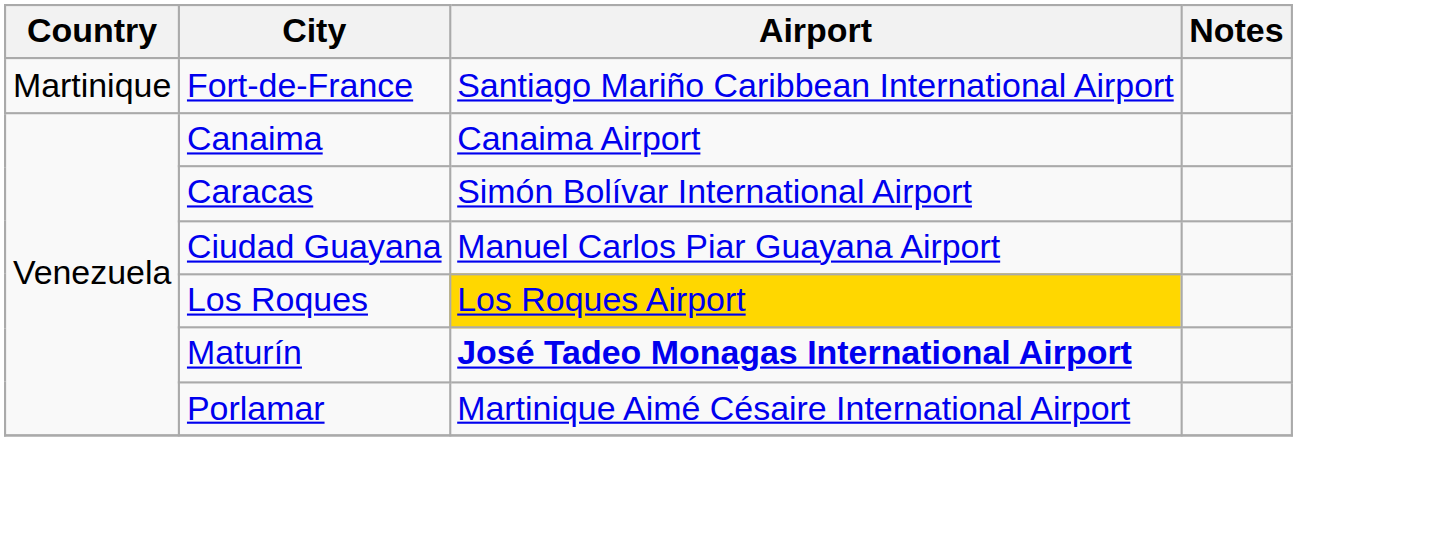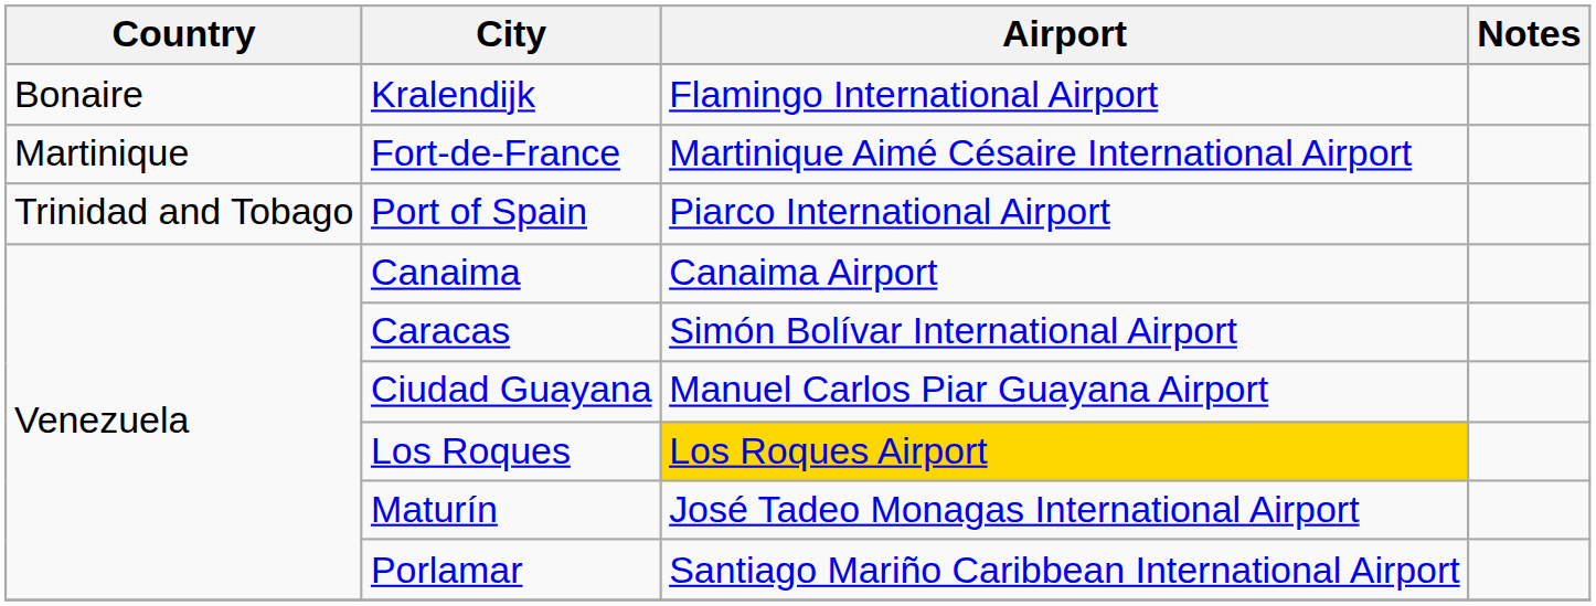 <table class="sortable wikitable">
 <tr>
 <th>Country</th>
 <th>City</th>
 <th>Airport</th>
 <th>Notes</th>
 </tr>
 <tr>
+<td>Bonaire</td>
+<td><a href='#'>Kralendijk</a></td>
+<td><a href='#'>Flamingo International Airport</a></td>
+<td></td>
+</tr>
+<tr>
 <td>Martinique</td>
 <td><a href='#'>Fort-de-France</a></td>
-<td><a href='#'>Santiago Mariño Caribbean International Airport</a></td>
+<td><a href='#'>Martinique Aimé Césaire International Airport</a></td>
 <td align=center></td>
+</tr>
+<tr>
+<td>Trinidad and Tobago</td>
+<td><a href='#'>Port of Spain</a></td>
+<td><a href='#'>Piarco International Airport</a></td>
+<td></td>
 </tr>
 <tr>
 <td rowspan=6>Venezuela</td>
 <td><a href='#'>Canaima</a></td>
 <td><a href='#'>Canaima Airport</a></td>
 <td align=center></td>
 </tr>
 <tr>
 <td><a href='#'>Caracas</a></td>
 <td><a href='#'>Simón Bolívar International Airport</a></td>
 <td></td>
 </tr>
 <tr>
 <td><a href='#'>Ciudad Guayana</a></td>
 <td><a href='#'>Manuel Carlos Piar Guayana Airport</a></td>
 <td align=center></td>
 </tr>
 <tr>
 <td><a href='#'>Los Roques</a></td>
 <td style="background: gold;"><a href='#'>Los Roques Airport</a></td>
 <td align=center></td>
 </tr>
 <tr>
 <td><a href='#'>Maturín</a></td>
-<td><strong><a href='#'>José Tadeo Monagas International Airport</a></strong></td>
+<td><a href='#'>José Tadeo Monagas International Airport</a></td>
 <td align=center></td>
 </tr>
 <tr>
 <td><a href='#'>Porlamar</a></td>
-<td><a href='#'>Martinique Aimé Césaire International Airport</a></td>
+<td><a href='#'>Santiago Mariño Caribbean International Airport</a></td>
 <td align=center></td>
 </tr>
 <tr>
 </tr>
 </table>
